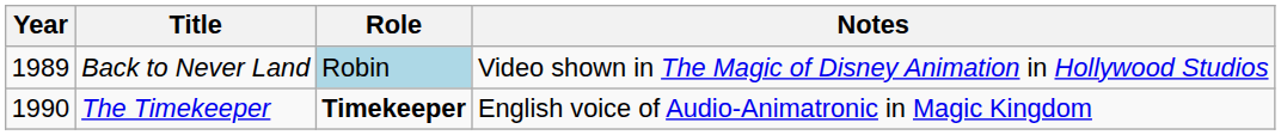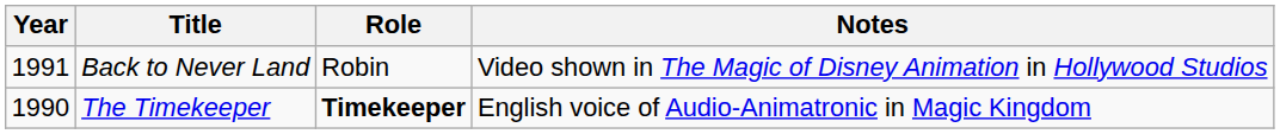 <table class="wikitable sortable">
 <tr>
 <th>Year</th>
 <th>Title</th>
 <th>Role</th>
 <th>Notes</th>
 </tr>
 <tr>
-<td>1989</td>
+<td>1991</td>
 <td><em>Back to Never Land</em></td>
-<td style="background: lightblue;">Robin</td>
+<td>Robin</td>
 <td>Video shown in <em><a href='#'>The Magic of Disney Animation</a></em> in <em><a href='#'>Hollywood Studios</a></em> </td>
 </tr>
 <tr>
 <td>1990</td>
 <td><em><a href='#'>The Timekeeper</a></em></td>
 <td><strong>Timekeeper</strong></td>
 <td>English voice of <a href='#'>Audio-Animatronic</a> in <a href='#'>Magic Kingdom</a></td>
 </tr>
 </table>
